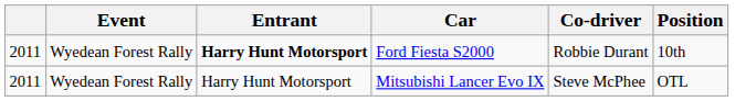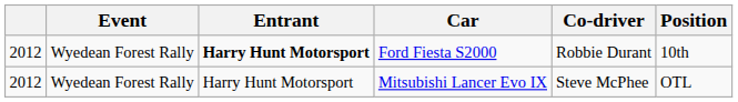 <table class="wikitable">
 <tr>
 <th></th>
 <th>Event</th>
 <th>Entrant</th>
 <th>Car</th>
 <th>Co-driver</th>
 <th>Position</th>
 </tr>
 <tr>
-<td><small> 2011</small></td>
+<td><small> 2012</small></td>
 <td><small> Wyedean Forest Rally</small></td>
 <td><strong><small> Harry Hunt Motorsport</small></strong></td>
 <td><small> <a href='#'>Ford Fiesta S2000</a></small></td>
 <td><small> Robbie Durant</small></td>
 <td><small> 10th</small></td>
 </tr>
 <tr>
-<td><small>  2011</small></td>
+<td><small>  2012</small></td>
 <td><small> Wyedean Forest Rally</small></td>
 <td><small> Harry Hunt Motorsport</small></td>
 <td><small> <a href='#'>Mitsubishi Lancer Evo IX</a></small></td>
 <td><small> Steve McPhee</small></td>
 <td><small> OTL</small></td>
 </tr>
 </table>
